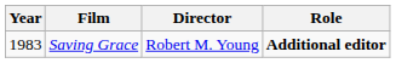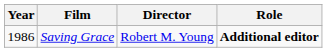 <table class="wikitable">
 <tr>
 <th>Year</th>
 <th>Film</th>
 <th>Director</th>
 <th>Role</th>
 </tr>
 <tr>
-<td>1983</td>
+<td>1986</td>
 <td><em><a href='#'>Saving Grace</a></em></td>
 <td><a href='#'>Robert M. Young</a></td>
 <td><strong>Additional editor</strong></td>
 </tr>
 </table>
